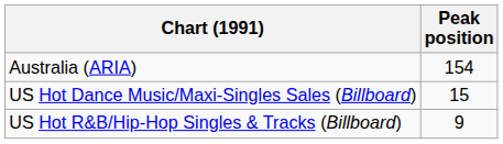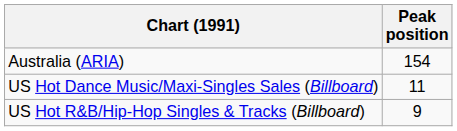 <table class="wikitable sortable">
 <tr>
 <th>Chart (1991)</th>
 <th>Peak<br>position</th>
 </tr>
 <tr>
 <td>Australia (<a href='#'>ARIA</a>)</td>
 <td align=center>154</td>
 </tr>
 <tr>
 <td>US <a href='#'>Hot Dance Music/Maxi-Singles Sales</a> (<em><a href='#'>Billboard</a></em>)</td>
-<td align=center>15</td>
+<td align=center>11</td>
 </tr>
 <tr>
 <td>US <a href='#'>Hot R&B/Hip-Hop Singles & Tracks</a> (<em>Billboard</em>)</td>
 <td align=center>9</td>
 </tr>
 </table>
